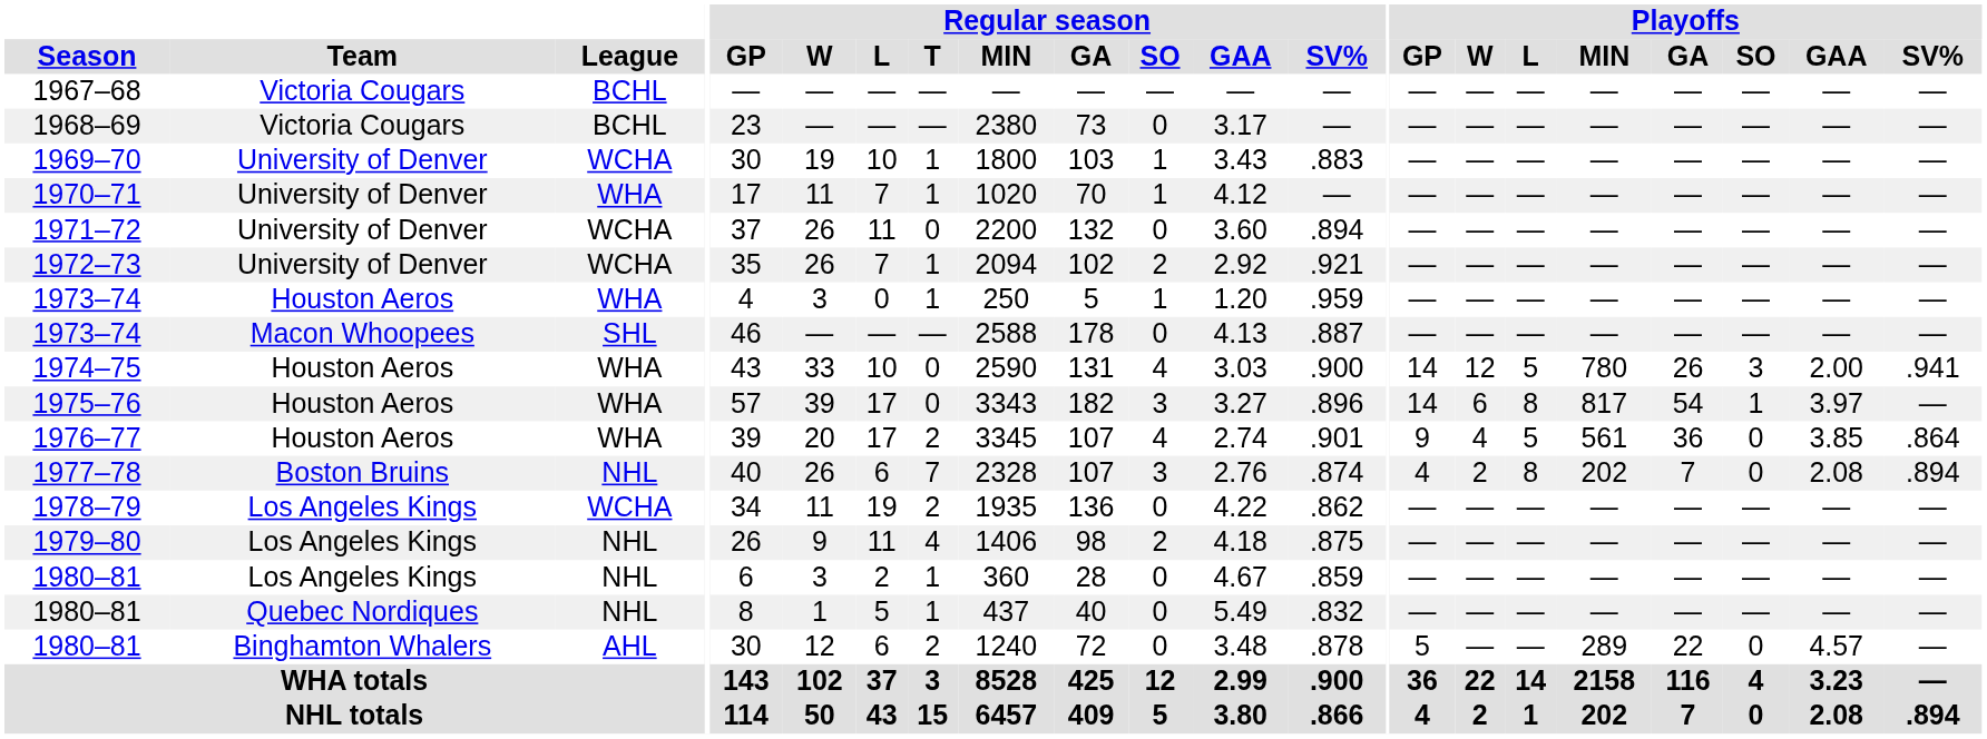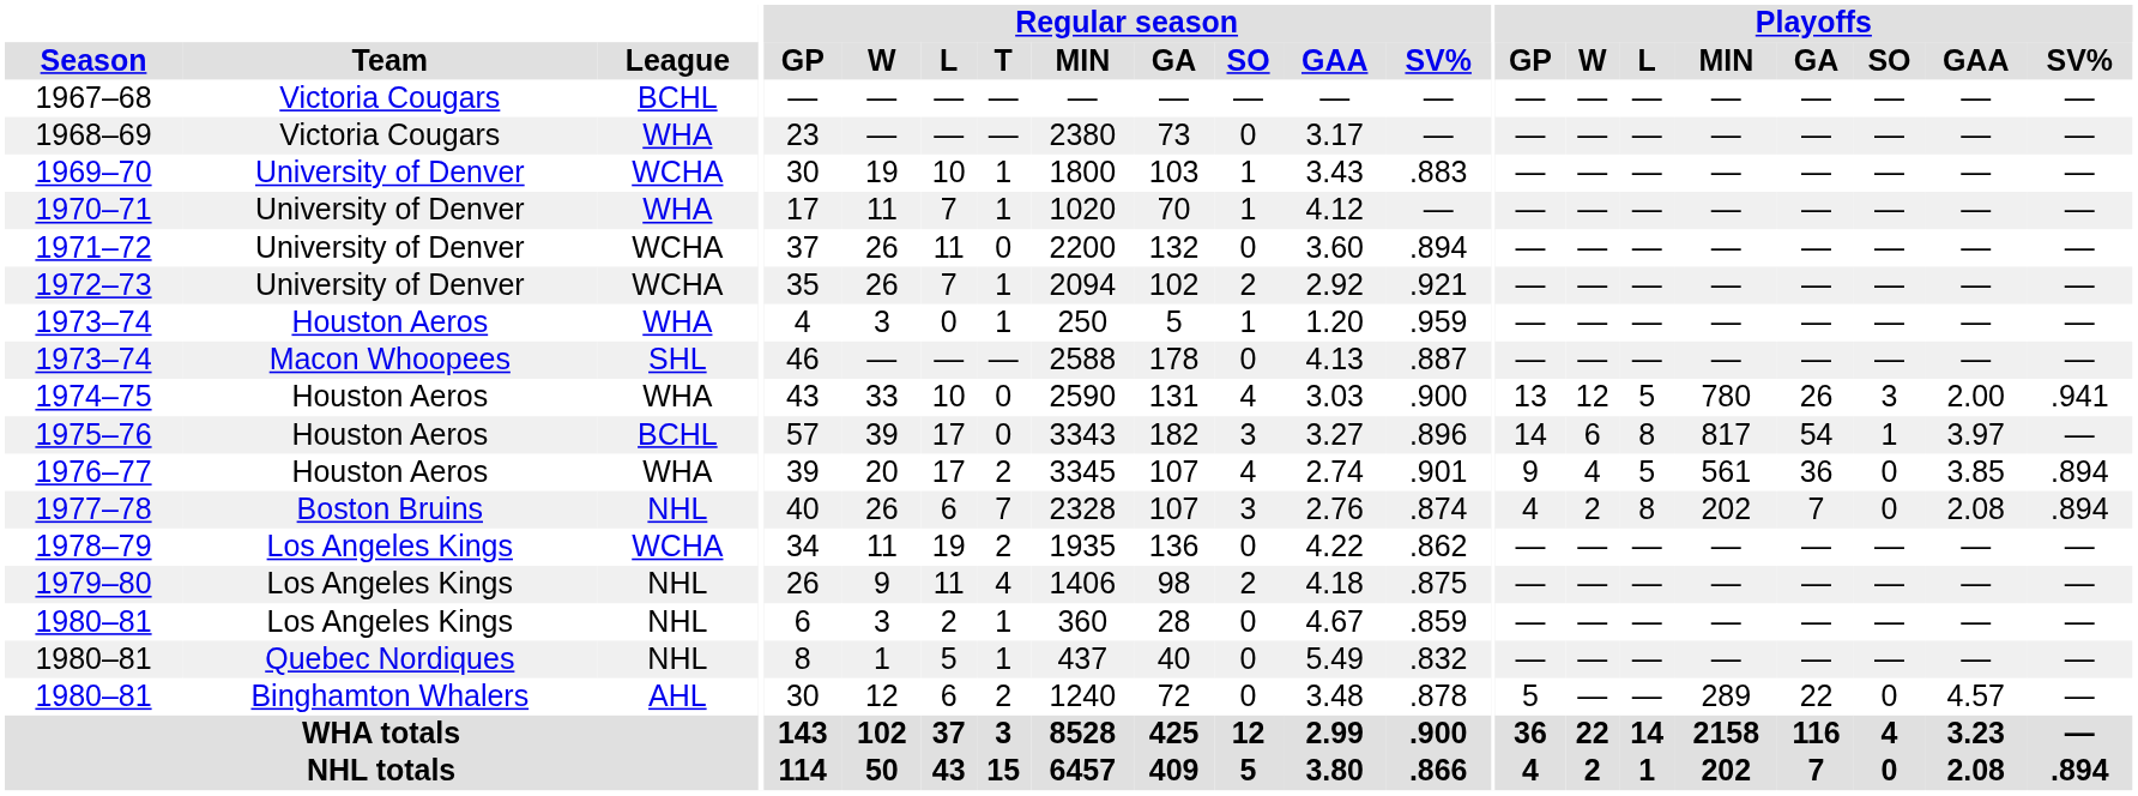 <table border="0" cellpadding="1" cellspacing="0" style="width:90%; text-align:center;">
 <tr bgcolor="#e0e0e0">
 <th colspan="3" bgcolor="#ffffff"></th>
 <th rowspan="99" bgcolor="#ffffff"></th>
 <th colspan="9" bgcolor="#e0e0e0"><a href='#'>Regular season</a></th>
 <th rowspan="99" bgcolor="#ffffff"></th>
 <th colspan="8" bgcolor="#e0e0e0"><a href='#'>Playoffs</a></th>
 </tr>
 <tr bgcolor="#e0e0e0">
 <th><a href='#'>Season</a></th>
 <th>Team</th>
 <th>League</th>
 <th>GP</th>
 <th>W</th>
 <th>L</th>
 <th>T</th>
 <th>MIN</th>
 <th>GA</th>
 <th><a href='#'>SO</a></th>
 <th><a href='#'>GAA</a></th>
 <th><a href='#'>SV%</a></th>
 <th>GP</th>
 <th>W</th>
 <th>L</th>
 <th>MIN</th>
 <th>GA</th>
 <th>SO</th>
 <th>GAA</th>
 <th>SV%</th>
 </tr>
 <tr>
 <td>1967–68</td>
 <td><a href='#'>Victoria Cougars</a></td>
 <td><a href='#'>BCHL</a></td>
 <td>—</td>
 <td>—</td>
 <td>—</td>
 <td>—</td>
 <td>—</td>
 <td>—</td>
 <td>—</td>
 <td>—</td>
 <td>—</td>
 <td>—</td>
 <td>—</td>
 <td>—</td>
 <td>—</td>
 <td>—</td>
 <td>—</td>
 <td>—</td>
 <td>—</td>
 </tr>
 <tr bgcolor="#f0f0f0">
 <td>1968–69</td>
 <td>Victoria Cougars</td>
-<td>BCHL</td>
+<td><a href='#'>WHA</a></td>
 <td>23</td>
 <td>—</td>
 <td>—</td>
 <td>—</td>
 <td>2380</td>
 <td>73</td>
 <td>0</td>
 <td>3.17</td>
 <td>—</td>
 <td>—</td>
 <td>—</td>
 <td>—</td>
 <td>—</td>
 <td>—</td>
 <td>—</td>
 <td>—</td>
 <td>—</td>
 </tr>
 <tr>
 <td><a href='#'>1969–70</a></td>
 <td><a href='#'>University of Denver</a></td>
 <td><a href='#'>WCHA</a></td>
 <td>30</td>
 <td>19</td>
 <td>10</td>
 <td>1</td>
 <td>1800</td>
 <td>103</td>
 <td>1</td>
 <td>3.43</td>
 <td>.883</td>
 <td>—</td>
 <td>—</td>
 <td>—</td>
 <td>—</td>
 <td>—</td>
 <td>—</td>
 <td>—</td>
 <td>—</td>
 </tr>
 <tr bgcolor="#f0f0f0">
 <td><a href='#'>1970–71</a></td>
 <td>University of Denver</td>
 <td><a href='#'>WHA</a></td>
 <td>17</td>
 <td>11</td>
 <td>7</td>
 <td>1</td>
 <td>1020</td>
 <td>70</td>
 <td>1</td>
 <td>4.12</td>
 <td>—</td>
 <td>—</td>
 <td>—</td>
 <td>—</td>
 <td>—</td>
 <td>—</td>
 <td>—</td>
 <td>—</td>
 <td>—</td>
 </tr>
 <tr>
 <td><a href='#'>1971–72</a></td>
 <td>University of Denver</td>
 <td>WCHA</td>
 <td>37</td>
 <td>26</td>
 <td>11</td>
 <td>0</td>
 <td>2200</td>
 <td>132</td>
 <td>0</td>
 <td>3.60</td>
 <td>.894</td>
 <td>—</td>
 <td>—</td>
 <td>—</td>
 <td>—</td>
 <td>—</td>
 <td>—</td>
 <td>—</td>
 <td>—</td>
 </tr>
 <tr bgcolor="#f0f0f0">
 <td><a href='#'>1972–73</a></td>
 <td>University of Denver</td>
 <td>WCHA</td>
 <td>35</td>
 <td>26</td>
 <td>7</td>
 <td>1</td>
 <td>2094</td>
 <td>102</td>
 <td>2</td>
 <td>2.92</td>
 <td>.921</td>
 <td>—</td>
 <td>—</td>
 <td>—</td>
 <td>—</td>
 <td>—</td>
 <td>—</td>
 <td>—</td>
 <td>—</td>
 </tr>
 <tr>
 <td><a href='#'>1973–74</a></td>
 <td><a href='#'>Houston Aeros</a></td>
 <td><a href='#'>WHA</a></td>
 <td>4</td>
 <td>3</td>
 <td>0</td>
 <td>1</td>
 <td>250</td>
 <td>5</td>
 <td>1</td>
 <td>1.20</td>
 <td>.959</td>
 <td>—</td>
 <td>—</td>
 <td>—</td>
 <td>—</td>
 <td>—</td>
 <td>—</td>
 <td>—</td>
 <td>—</td>
 </tr>
 <tr bgcolor="#f0f0f0">
 <td><a href='#'>1973–74</a></td>
 <td><a href='#'>Macon Whoopees</a></td>
 <td><a href='#'>SHL</a></td>
 <td>46</td>
 <td>—</td>
 <td>—</td>
 <td>—</td>
 <td>2588</td>
 <td>178</td>
 <td>0</td>
 <td>4.13</td>
 <td>.887</td>
 <td>—</td>
 <td>—</td>
 <td>—</td>
 <td>—</td>
 <td>—</td>
 <td>—</td>
 <td>—</td>
 <td>—</td>
 </tr>
 <tr>
 <td><a href='#'>1974–75</a></td>
 <td>Houston Aeros</td>
 <td>WHA</td>
 <td>43</td>
 <td>33</td>
 <td>10</td>
 <td>0</td>
 <td>2590</td>
 <td>131</td>
 <td>4</td>
 <td>3.03</td>
 <td>.900</td>
-<td>14</td>
+<td>13</td>
 <td>12</td>
 <td>5</td>
 <td>780</td>
 <td>26</td>
 <td>3</td>
 <td>2.00</td>
 <td>.941</td>
 </tr>
 <tr bgcolor="#f0f0f0">
 <td><a href='#'>1975–76</a></td>
 <td>Houston Aeros</td>
-<td>WHA</td>
+<td><a href='#'>BCHL</a></td>
 <td>57</td>
 <td>39</td>
 <td>17</td>
 <td>0</td>
 <td>3343</td>
 <td>182</td>
 <td>3</td>
 <td>3.27</td>
 <td>.896</td>
 <td>14</td>
 <td>6</td>
 <td>8</td>
 <td>817</td>
 <td>54</td>
 <td>1</td>
 <td>3.97</td>
 <td>—</td>
 </tr>
 <tr>
 <td><a href='#'>1976–77</a></td>
 <td>Houston Aeros</td>
 <td>WHA</td>
 <td>39</td>
 <td>20</td>
 <td>17</td>
 <td>2</td>
 <td>3345</td>
 <td>107</td>
 <td>4</td>
 <td>2.74</td>
 <td>.901</td>
 <td>9</td>
 <td>4</td>
 <td>5</td>
 <td>561</td>
 <td>36</td>
 <td>0</td>
 <td>3.85</td>
-<td>.864</td>
+<td>.894</td>
 </tr>
 <tr bgcolor="#f0f0f0">
 <td><a href='#'>1977–78</a></td>
 <td><a href='#'>Boston Bruins</a></td>
 <td><a href='#'>NHL</a></td>
 <td>40</td>
 <td>26</td>
 <td>6</td>
 <td>7</td>
 <td>2328</td>
 <td>107</td>
 <td>3</td>
 <td>2.76</td>
 <td>.874</td>
 <td>4</td>
 <td>2</td>
 <td>8</td>
 <td>202</td>
 <td>7</td>
 <td>0</td>
 <td>2.08</td>
 <td>.894</td>
 </tr>
 <tr>
 <td><a href='#'>1978–79</a></td>
 <td><a href='#'>Los Angeles Kings</a></td>
 <td><a href='#'>WCHA</a></td>
 <td>34</td>
 <td>11</td>
 <td>19</td>
 <td>2</td>
 <td>1935</td>
 <td>136</td>
 <td>0</td>
 <td>4.22</td>
 <td>.862</td>
 <td>—</td>
 <td>—</td>
 <td>—</td>
 <td>—</td>
 <td>—</td>
 <td>—</td>
 <td>—</td>
 <td>—</td>
 </tr>
 <tr bgcolor="#f0f0f0">
 <td><a href='#'>1979–80</a></td>
 <td>Los Angeles Kings</td>
 <td>NHL</td>
 <td>26</td>
 <td>9</td>
 <td>11</td>
 <td>4</td>
 <td>1406</td>
 <td>98</td>
 <td>2</td>
 <td>4.18</td>
 <td>.875</td>
 <td>—</td>
 <td>—</td>
 <td>—</td>
 <td>—</td>
 <td>—</td>
 <td>—</td>
 <td>—</td>
 <td>—</td>
 </tr>
 <tr>
 <td><a href='#'>1980–81</a></td>
 <td>Los Angeles Kings</td>
 <td>NHL</td>
 <td>6</td>
 <td>3</td>
 <td>2</td>
 <td>1</td>
 <td>360</td>
 <td>28</td>
 <td>0</td>
 <td>4.67</td>
 <td>.859</td>
 <td>—</td>
 <td>—</td>
 <td>—</td>
 <td>—</td>
 <td>—</td>
 <td>—</td>
 <td>—</td>
 <td>—</td>
 </tr>
 <tr bgcolor="#f0f0f0">
 <td>1980–81</td>
 <td><a href='#'>Quebec Nordiques</a></td>
 <td>NHL</td>
 <td>8</td>
 <td>1</td>
 <td>5</td>
 <td>1</td>
 <td>437</td>
 <td>40</td>
 <td>0</td>
 <td>5.49</td>
 <td>.832</td>
 <td>—</td>
 <td>—</td>
 <td>—</td>
 <td>—</td>
 <td>—</td>
 <td>—</td>
 <td>—</td>
 <td>—</td>
 </tr>
 <tr>
 <td><a href='#'>1980–81</a></td>
 <td><a href='#'>Binghamton Whalers</a></td>
 <td><a href='#'>AHL</a></td>
 <td>30</td>
 <td>12</td>
 <td>6</td>
 <td>2</td>
 <td>1240</td>
 <td>72</td>
 <td>0</td>
 <td>3.48</td>
 <td>.878</td>
 <td>5</td>
 <td>—</td>
 <td>—</td>
 <td>289</td>
 <td>22</td>
 <td>0</td>
 <td>4.57</td>
 <td>—</td>
 </tr>
 <tr bgcolor="#e0e0e0">
 <th colspan=3>WHA totals</th>
 <th>143</th>
 <th>102</th>
 <th>37</th>
 <th>3</th>
 <th>8528</th>
 <th>425</th>
 <th>12</th>
 <th>2.99</th>
 <th>.900</th>
 <th>36</th>
 <th>22</th>
 <th>14</th>
 <th>2158</th>
 <th>116</th>
 <th>4</th>
 <th>3.23</th>
 <th>—</th>
 </tr>
 <tr bgcolor="#e0e0e0">
 <th colspan=3>NHL totals</th>
 <th>114</th>
 <th>50</th>
 <th>43</th>
 <th>15</th>
 <th>6457</th>
 <th>409</th>
 <th>5</th>
 <th>3.80</th>
 <th>.866</th>
 <th>4</th>
 <th>2</th>
 <th>1</th>
 <th>202</th>
 <th>7</th>
 <th>0</th>
 <th>2.08</th>
 <th>.894</th>
 </tr>
 </table>
